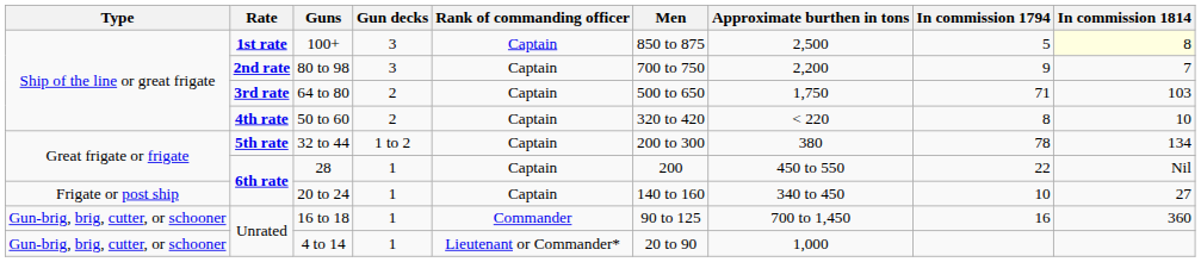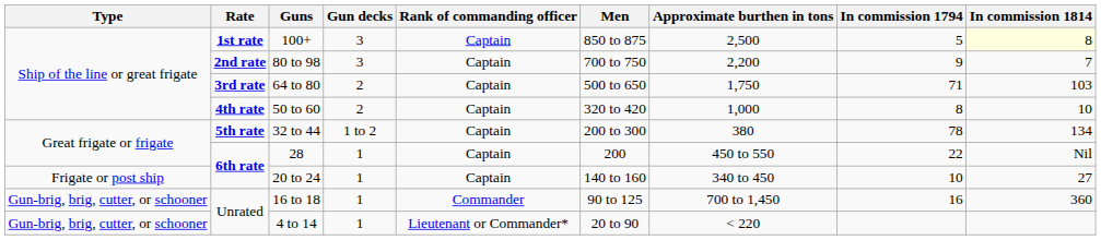 <table class="wikitable">
 <tr>
 <th align="center">Type</th>
 <th align="center">Rate</th>
 <th align="center">Guns</th>
 <th align="center">Gun decks</th>
 <th align="center">Rank of commanding officer</th>
 <th align="center">Men</th>
 <th align="center">Approximate burthen in tons</th>
 <th>In commission 1794</th>
 <th>In commission 1814</th>
 </tr>
 <tr>
 <td align="center" rowspan="4"><a href='#'>Ship of the line</a> or great frigate</td>
 <td align="center"><strong><a href='#'>1st rate</a></strong></td>
 <td align="center">100+</td>
 <td align="center">3</td>
 <td align="center"><a href='#'>Captain</a></td>
 <td align="center">850 to 875</td>
 <td align="center">2,500</td>
 <td align="right">5</td>
 <td align="right" style="background: lightyellow;">8</td>
 </tr>
 <tr>
 <td align="center"><strong><a href='#'>2nd rate</a></strong></td>
 <td align="center">80 to 98</td>
 <td align="center">3</td>
 <td align="center">Captain</td>
 <td align="center">700 to 750</td>
 <td align="center">2,200</td>
 <td align="right">9</td>
 <td align="right">7</td>
 </tr>
 <tr>
 <td align="center"><strong><a href='#'>3rd rate</a></strong></td>
 <td align="center">64 to 80</td>
 <td align="center">2</td>
 <td align="center">Captain</td>
 <td align="center">500 to 650</td>
 <td align="center">1,750</td>
 <td align="right">71</td>
 <td align="right">103</td>
 </tr>
 <tr>
 <td align="center"><strong><a href='#'>4th rate</a></strong></td>
 <td align="center">50 to 60</td>
 <td align="center">2</td>
 <td align="center">Captain</td>
 <td align="center">320 to 420</td>
-<td align="center">< 220</td>
+<td align="center">1,000</td>
 <td align="right">8</td>
 <td align="right">10</td>
 </tr>
 <tr>
 <td align="center" rowspan="2">Great frigate or <a href='#'>frigate</a></td>
 <td align="center"><strong><a href='#'>5th rate</a></strong></td>
 <td align="center">32 to 44</td>
 <td align="center">1 to 2</td>
 <td align="center">Captain</td>
 <td align="center">200 to 300</td>
 <td align="center">380</td>
 <td align="right">78</td>
 <td align="right">134</td>
 </tr>
 <tr>
 <td align="center" rowspan="2"><strong><a href='#'>6th rate</a></strong></td>
 <td align="center">28</td>
 <td align="center">1</td>
 <td align="center">Captain</td>
 <td align="center">200</td>
 <td align="center">450 to 550</td>
 <td align="right">22</td>
 <td align="right">Nil</td>
 </tr>
 <tr>
 <td align="center">Frigate or <a href='#'>post ship</a></td>
 <td align="center">20 to 24</td>
 <td align="center">1</td>
 <td align="center">Captain</td>
 <td align="center">140 to 160</td>
 <td align="center">340 to 450</td>
 <td align="right">10</td>
 <td align="right">27</td>
 </tr>
 <tr>
 <td align="center"><a href='#'>Gun-brig</a>, <a href='#'>brig</a>, <a href='#'>cutter</a>, or <a href='#'>schooner</a></td>
 <td align="center" rowspan="2">Unrated</td>
 <td align="center">16 to 18</td>
 <td align="center">1</td>
 <td align="center"><a href='#'>Commander</a></td>
 <td align="center">90 to 125</td>
 <td align="center">700 to 1,450</td>
 <td align="right">16</td>
 <td align="right">360</td>
 </tr>
 <tr>
 <td align="center"><a href='#'>Gun-brig</a>, <a href='#'>brig</a>, <a href='#'>cutter</a>, or <a href='#'>schooner</a></td>
 <td align="center">4 to 14</td>
 <td align="center">1</td>
 <td align="center"><a href='#'>Lieutenant</a> or Commander*</td>
 <td align="center">20 to 90</td>
-<td align="center">1,000</td>
+<td align="center">< 220</td>
 <td></td>
 <td></td>
 </tr>
 </table>
